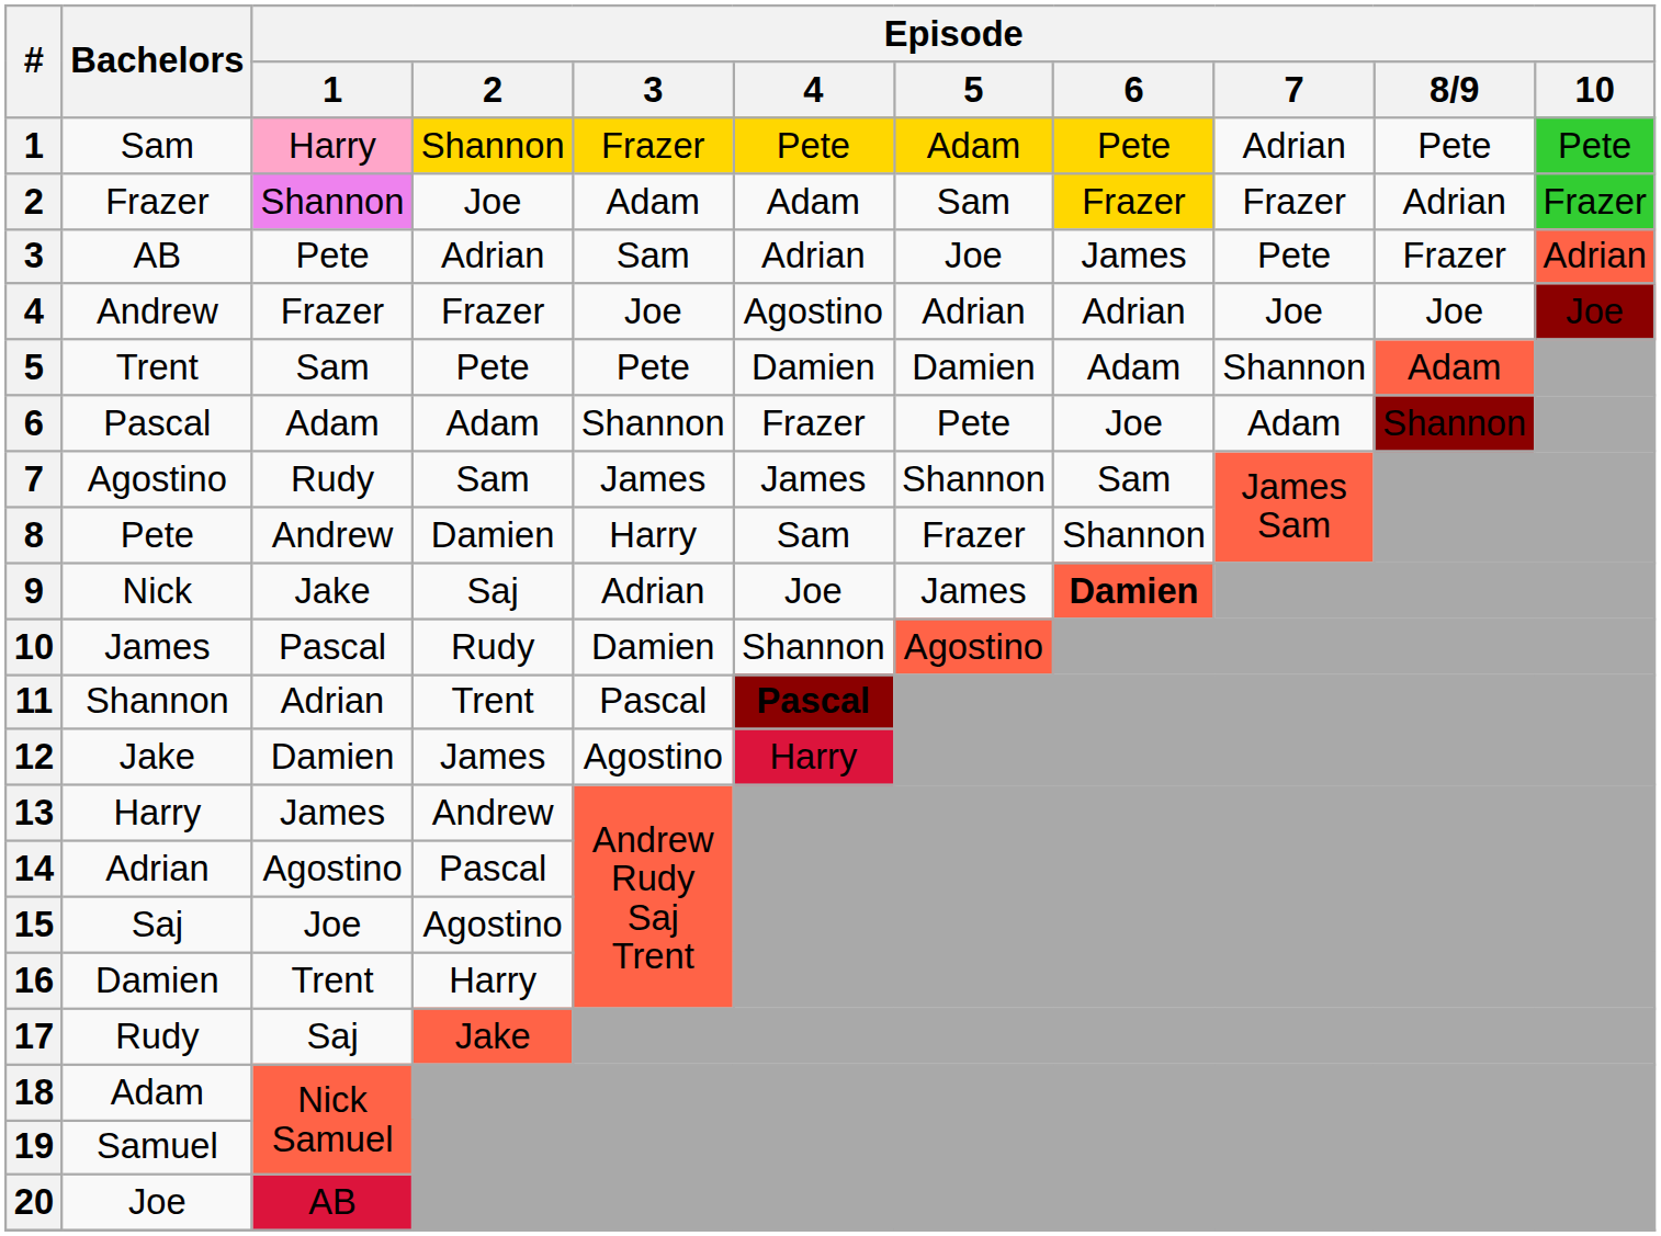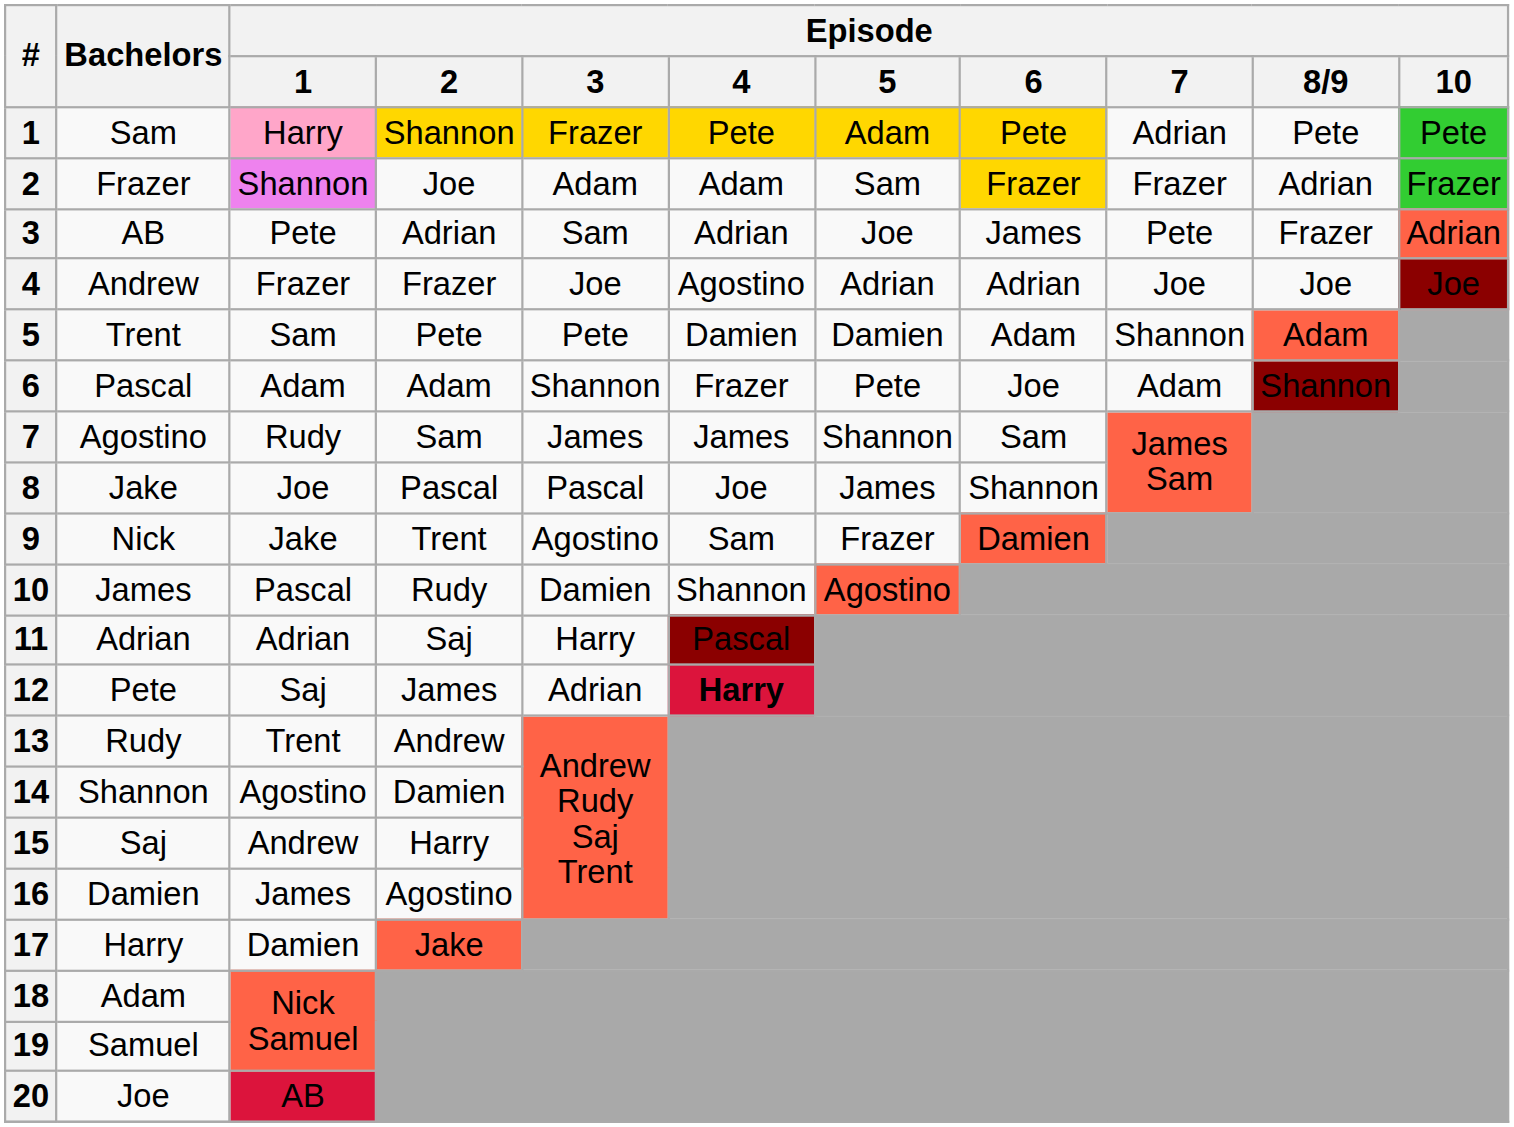 <table class="wikitable" style="text-align:center; font-size:92%">
 <tr>
 <th rowspan="2">#</th>
 <th rowspan="2">Bachelors</th>
 <th colspan="9">Episode</th>
 </tr>
 <tr>
 <th>1</th>
 <th>2</th>
 <th>3</th>
 <th>4</th>
 <th>5</th>
 <th>6</th>
 <th>7</th>
 <th>8/9</th>
 <th>10</th>
 </tr>
 <tr>
 <th>1</th>
 <td>Sam</td>
 <td bgcolor="#FFA6C9">Harry</td>
 <td bgcolor="gold">Shannon</td>
 <td bgcolor="gold">Frazer</td>
 <td bgcolor="gold">Pete</td>
 <td bgcolor="gold">Adam</td>
 <td bgcolor="gold">Pete</td>
 <td>Adrian</td>
 <td>Pete</td>
 <td bgcolor="limegreen">Pete</td>
 </tr>
 <tr>
 <th>2</th>
 <td>Frazer</td>
 <td bgcolor="violet">Shannon</td>
 <td>Joe</td>
 <td>Adam</td>
 <td>Adam</td>
 <td>Sam</td>
 <td bgcolor="gold">Frazer</td>
 <td>Frazer</td>
 <td>Adrian</td>
 <td bgcolor="limegreen">Frazer</td>
 </tr>
 <tr>
 <th>3</th>
 <td>AB</td>
 <td>Pete</td>
 <td>Adrian</td>
 <td>Sam</td>
 <td>Adrian</td>
 <td>Joe</td>
 <td>James</td>
 <td>Pete</td>
 <td>Frazer</td>
 <td bgcolor="tomato">Adrian</td>
 </tr>
 <tr>
 <th>4</th>
 <td>Andrew</td>
 <td>Frazer</td>
 <td>Frazer</td>
 <td>Joe</td>
 <td>Agostino</td>
 <td>Adrian</td>
 <td>Adrian</td>
 <td>Joe</td>
 <td>Joe</td>
 <td style="background:#8B0000; text-align:center;"><span>Joe</span></td>
 </tr>
 <tr>
 <th>5</th>
 <td>Trent</td>
 <td>Sam</td>
 <td>Pete</td>
 <td>Pete</td>
 <td>Damien</td>
 <td>Damien</td>
 <td>Adam</td>
 <td>Shannon</td>
 <td bgcolor="tomato">Adam</td>
 <td bgcolor="darkgray"></td>
 </tr>
 <tr>
 <th>6</th>
 <td>Pascal</td>
 <td>Adam</td>
 <td>Adam</td>
 <td>Shannon</td>
 <td>Frazer</td>
 <td>Pete</td>
 <td>Joe</td>
 <td>Adam</td>
 <td style="background:#8B0000; text-align:center;"><span>Shannon</span></td>
 <td bgcolor="darkgray"></td>
 </tr>
 <tr>
 <th>7</th>
 <td>Agostino</td>
 <td>Rudy</td>
 <td>Sam</td>
 <td>James</td>
 <td>James</td>
 <td>Shannon</td>
 <td>Sam</td>
 <td bgcolor="tomato" rowspan="2">James<br>Sam</td>
 <td bgcolor="darkgray" colspan="2" rowspan="2"></td>
 </tr>
 <tr>
 <th>8</th>
-<td>Pete</td>
-<td>Andrew</td>
-<td>Damien</td>
-<td>Harry</td>
-<td>Sam</td>
-<td>Frazer</td>
+<td>Jake</td>
+<td>Joe</td>
+<td>Pascal</td>
+<td>Pascal</td>
+<td>Joe</td>
+<td>James</td>
 <td>Shannon</td>
 </tr>
 <tr>
 <th>9</th>
 <td>Nick</td>
 <td>Jake</td>
-<td>Saj</td>
-<td>Adrian</td>
-<td>Joe</td>
-<td>James</td>
-<td bgcolor="tomato"><strong>Damien</strong></td>
+<td>Trent</td>
+<td>Agostino</td>
+<td>Sam</td>
+<td>Frazer</td>
+<td bgcolor="tomato">Damien</td>
 <td bgcolor="darkgray" colspan="3"></td>
 </tr>
 <tr>
 <th>10</th>
 <td>James</td>
 <td>Pascal</td>
 <td>Rudy</td>
 <td>Damien</td>
 <td>Shannon</td>
 <td bgcolor="tomato">Agostino</td>
 <td bgcolor="darkgray" colspan="4"></td>
 </tr>
 <tr>
 <th>11</th>
-<td>Shannon</td>
 <td>Adrian</td>
-<td>Trent</td>
-<td>Pascal</td>
-<td style="background:#8B0000; text-align:center;"><strong><span>Pascal</span></strong></td>
+<td>Adrian</td>
+<td>Saj</td>
+<td>Harry</td>
+<td style="background:#8B0000; text-align:center;"><span>Pascal</span></td>
 <td bgcolor="darkgray" colspan="5" rowspan="2"></td>
 </tr>
 <tr>
 <th>12</th>
-<td>Jake</td>
-<td>Damien</td>
+<td>Pete</td>
+<td>Saj</td>
 <td>James</td>
-<td>Agostino</td>
-<td style="background:crimson; text-align:center;"><span>Harry</span></td>
+<td>Adrian</td>
+<td style="background:crimson; text-align:center;"><strong><span>Harry</span></strong></td>
 </tr>
 <tr>
 <th>13</th>
-<td>Harry</td>
-<td>James</td>
+<td>Rudy</td>
+<td>Trent</td>
 <td>Andrew</td>
 <td bgcolor="tomato" rowspan="4">Andrew<br>Rudy<br>Saj<br>Trent</td>
 <td bgcolor="darkgray" colspan="7" rowspan="4"></td>
 </tr>
 <tr>
 <th>14</th>
-<td>Adrian</td>
+<td>Shannon</td>
 <td>Agostino</td>
-<td>Pascal</td>
+<td>Damien</td>
 </tr>
 <tr>
 <th>15</th>
 <td>Saj</td>
-<td>Joe</td>
-<td>Agostino</td>
+<td>Andrew</td>
+<td>Harry</td>
 </tr>
 <tr>
 <th>16</th>
 <td>Damien</td>
-<td>Trent</td>
-<td>Harry</td>
+<td>James</td>
+<td>Agostino</td>
 </tr>
 <tr>
 <th>17</th>
-<td>Rudy</td>
-<td>Saj</td>
+<td>Harry</td>
+<td>Damien</td>
 <td bgcolor="tomato">Jake</td>
 <td bgcolor="darkgray" colspan="7"></td>
 </tr>
 <tr>
 <th>18</th>
 <td>Adam</td>
 <td bgcolor="tomato" rowspan="2">Nick<br>Samuel</td>
 <td bgcolor="darkgray" colspan="8" rowspan="3"></td>
 </tr>
 <tr>
 <th>19</th>
 <td>Samuel</td>
 </tr>
 <tr>
 <th>20</th>
 <td>Joe</td>
 <td style="background:crimson; text-align:center;"><span>AB</span></td>
 </tr>
 <tr>
 </tr>
 </table>
